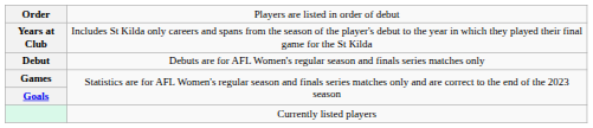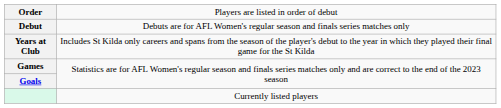 <table class="wikitable plainrowheaders"  style="font-size:90%; text-align:center; width:40%;">
 <tr>
 <th scope="row" style="text-align:center;">Order</th>
 <td>Players are listed in order of debut</td>
 </tr>
 <tr>
+<th scope="row" style="text-align:center;">Debut</th>
+<td>Debuts are for AFL Women's regular season and finals series matches only</td>
+</tr>
+<tr>
 <th scope="row" style="text-align:center;">Years at Club</th>
 <td>Includes St Kilda only careers and spans from the season of the player's debut to the year in which they played their final game for the St Kilda</td>
-</tr>
-<tr>
-<th scope="row" style="text-align:center;">Debut</th>
-<td>Debuts are for AFL Women's regular season and finals series matches only</td>
 </tr>
 <tr>
 <th scope="row" style="text-align:center;">Games</th>
 <td rowspan="2">Statistics are for AFL Women's regular season and finals series matches only and are correct to the end of the 2023 season</td>
 </tr>
 <tr>
 <th scope="row" style="text-align:center;"><a href='#'>Goals</a></th>
 </tr>
 <tr>
 <td scope="row" style="text-align:center; background:#D9F9E9;"></td>
 <td>Currently listed players</td>
 </tr>
 </table>
